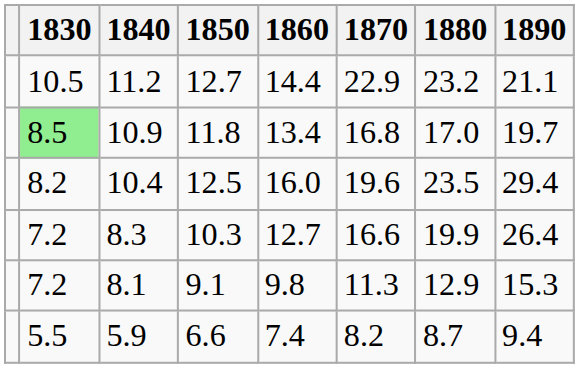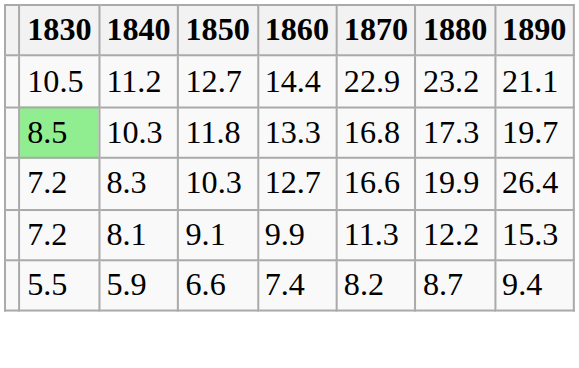 <table class="wikitable" style="margin:1em auto;">
 <tr>
 <th></th>
 <th>1830</th>
 <th>1840</th>
 <th>1850</th>
 <th>1860</th>
 <th>1870</th>
 <th>1880</th>
 <th>1890</th>
 </tr>
 <tr>
 <td></td>
 <td>10.5</td>
 <td>11.2</td>
 <td>12.7</td>
 <td>14.4</td>
 <td>22.9</td>
 <td>23.2</td>
 <td>21.1</td>
 </tr>
 <tr>
 <td></td>
 <td style="background: lightgreen;">8.5</td>
-<td>10.9</td>
+<td>10.3</td>
 <td>11.8</td>
-<td>13.4</td>
+<td>13.3</td>
 <td>16.8</td>
-<td>17.0</td>
+<td>17.3</td>
 <td>19.7</td>
-</tr>
-<tr>
-<td></td>
-<td>8.2</td>
-<td>10.4</td>
-<td>12.5</td>
-<td>16.0</td>
-<td>19.6</td>
-<td>23.5</td>
-<td>29.4</td>
 </tr>
 <tr>
 <td></td>
 <td>7.2</td>
 <td>8.3</td>
 <td>10.3</td>
 <td>12.7</td>
 <td>16.6</td>
 <td>19.9</td>
 <td>26.4</td>
 </tr>
 <tr ---->
 <td></td>
 <td>7.2</td>
 <td>8.1</td>
 <td>9.1</td>
-<td>9.8</td>
+<td>9.9</td>
 <td>11.3</td>
-<td>12.9</td>
+<td>12.2</td>
 <td>15.3</td>
 </tr>
 <tr ---->
 <td></td>
 <td>5.5</td>
 <td>5.9</td>
 <td>6.6</td>
 <td>7.4</td>
 <td>8.2</td>
 <td>8.7</td>
 <td>9.4</td>
 </tr>
 </table>
